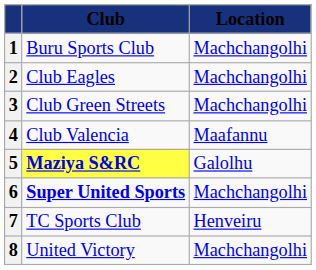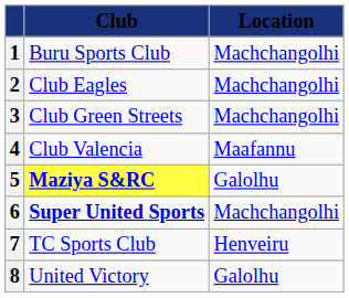 <table class="wikitable sortable" style="text-align:left">
 <tr>
 <th style="background:#17317c;"></th>
 <th style="background:#17317c;"><span>Club</span></th>
 <th style="background:#17317c;"><span>Location</span></th>
 </tr>
 <tr>
 <th>1</th>
 <td><a href='#'>Buru Sports Club</a></td>
 <td><a href='#'>Machchangolhi</a></td>
 </tr>
 <tr>
 <th>2</th>
 <td><a href='#'>Club Eagles</a></td>
 <td><a href='#'>Machchangolhi</a></td>
 </tr>
 <tr>
 <th>3</th>
 <td><a href='#'>Club Green Streets</a></td>
 <td><a href='#'>Machchangolhi</a></td>
 </tr>
 <tr>
 <th>4</th>
 <td><a href='#'>Club Valencia</a></td>
 <td><a href='#'>Maafannu</a></td>
 </tr>
 <tr>
 <th>5</th>
 <td bgcolor=#ffff44><strong><a href='#'>Maziya S&RC</a></strong></td>
 <td><a href='#'>Galolhu</a></td>
 </tr>
 <tr>
 <th>6</th>
 <td><strong><a href='#'>Super United Sports</a></strong></td>
 <td><a href='#'>Machchangolhi</a></td>
 </tr>
 <tr>
 <th>7</th>
 <td><a href='#'>TC Sports Club</a></td>
 <td><a href='#'>Henveiru</a></td>
 </tr>
 <tr>
 <th>8</th>
 <td><a href='#'>United Victory</a></td>
-<td><a href='#'>Machchangolhi</a></td>
+<td><a href='#'>Galolhu</a></td>
 </tr>
 </table>
